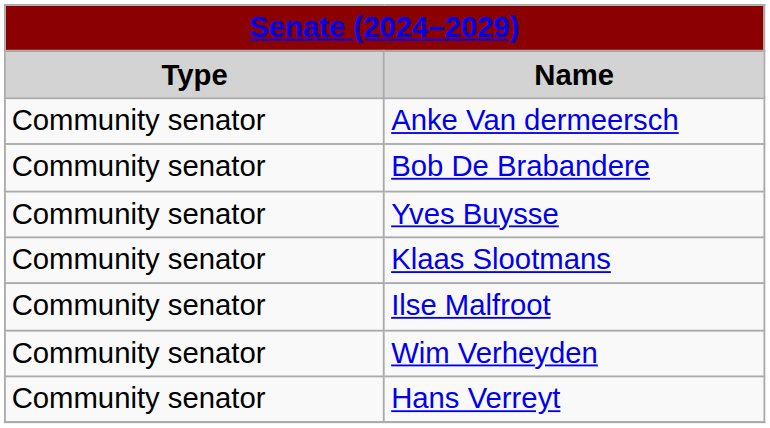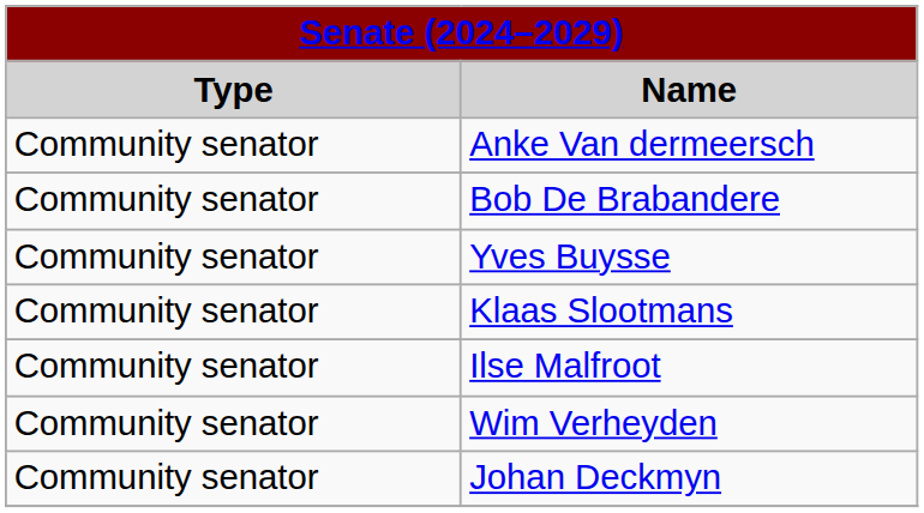 <table class="wikitable">
 <tr>
 <th style="background:darkRed;" colspan="2"><a href='#'><span>Senate (2024–2029)</span></a></th>
 </tr>
 <tr>
 <th scope="col" style="background:Lightgrey; width:200px;">Type</th>
 <th scope="col" style="background:Lightgrey; width:200px;">Name</th>
 </tr>
 <tr>
 <td>Community senator</td>
 <td><a href='#'>Anke Van dermeersch</a></td>
 </tr>
 <tr>
 <td>Community senator</td>
 <td><a href='#'>Bob De Brabandere</a></td>
 </tr>
 <tr>
 <td>Community senator</td>
 <td><a href='#'>Yves Buysse</a></td>
 </tr>
 <tr>
 <td>Community senator</td>
 <td><a href='#'>Klaas Slootmans</a></td>
 </tr>
 <tr>
 <td>Community senator</td>
 <td><a href='#'>Ilse Malfroot</a></td>
 </tr>
 <tr>
 <td>Community senator</td>
 <td><a href='#'>Wim Verheyden</a></td>
 </tr>
 <tr>
 <td>Community senator</td>
-<td><a href='#'>Hans Verreyt</a></td>
+<td><a href='#'>Johan Deckmyn</a></td>
 </tr>
 <tr>
 </tr>
 </table>
